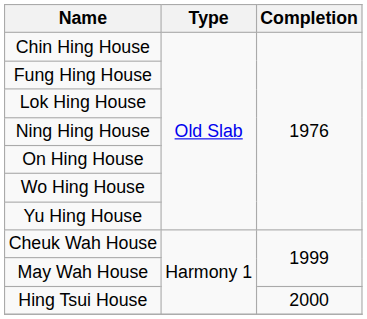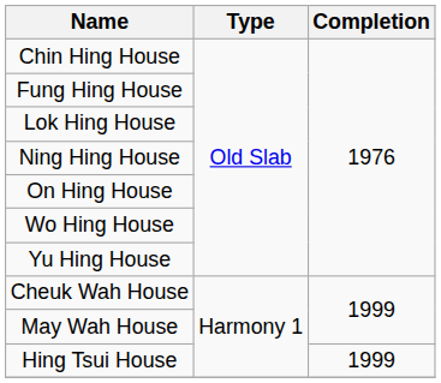 <table class="wikitable" style="text-align: center">
 <tr>
 <th>Name</th>
 <th>Type</th>
 <th>Completion</th>
 </tr>
 <tr>
 <td>Chin Hing House</td>
 <td rowspan="7"><a href='#'>Old Slab</a></td>
 <td rowspan="7">1976</td>
 </tr>
 <tr>
 <td>Fung Hing House</td>
 </tr>
 <tr>
 <td>Lok Hing House</td>
 </tr>
 <tr>
 <td>Ning Hing House</td>
 </tr>
 <tr>
 <td>On Hing House</td>
 </tr>
 <tr>
 <td>Wo Hing House</td>
 </tr>
 <tr>
 <td>Yu Hing House</td>
 </tr>
 <tr>
 <td>Cheuk Wah House</td>
 <td rowspan="3">Harmony 1</td>
 <td rowspan="2">1999</td>
 </tr>
 <tr>
 <td>May Wah House</td>
 </tr>
 <tr>
 <td>Hing Tsui House</td>
-<td rowspan="1">2000</td>
+<td rowspan="1">1999</td>
 </tr>
 <tr>
 </tr>
 </table>
